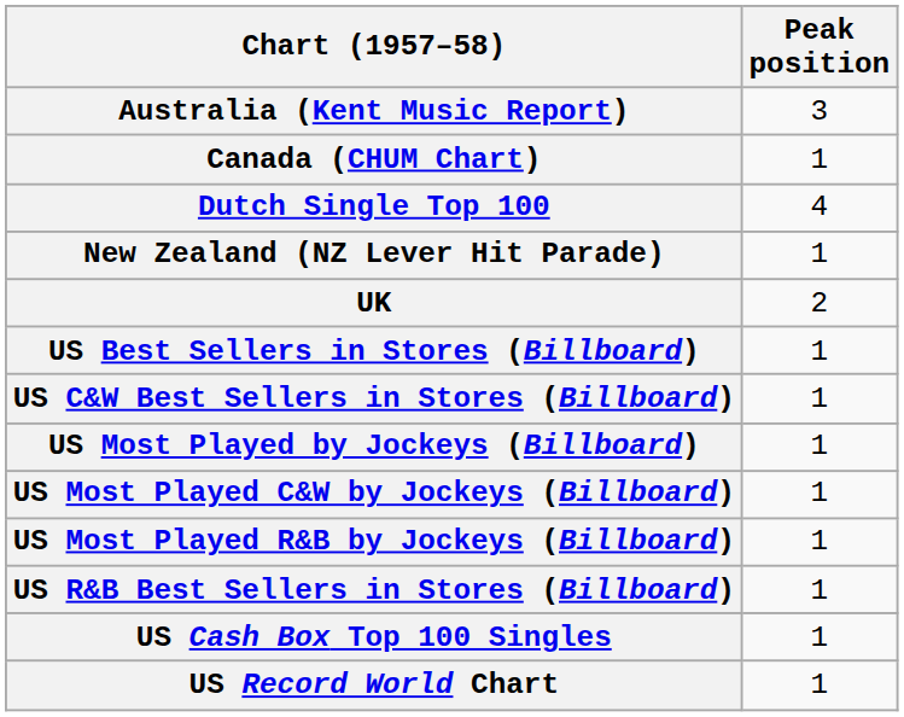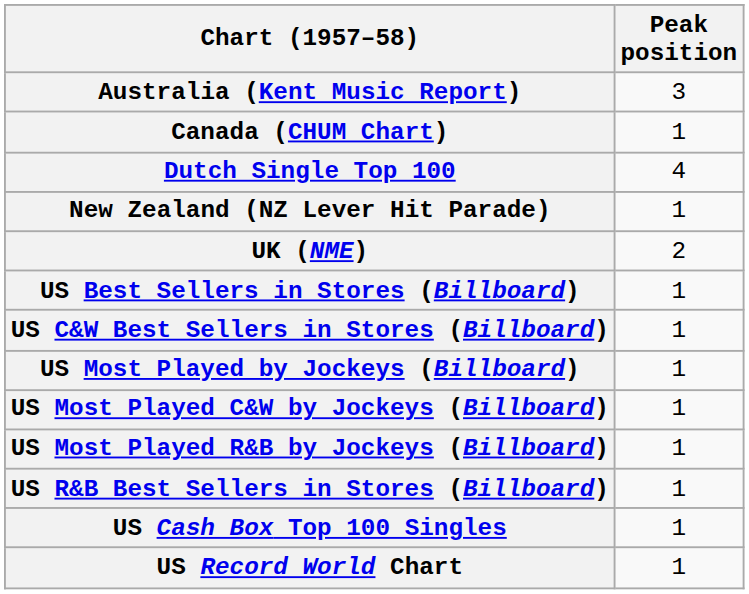 <table class="wikitable sortable plainrowheaders" style="text-align:center;">
 <tr>
 <th scope="col">Chart (1957–58)</th>
 <th scope="col">Peak<br>position</th>
 </tr>
 <tr>
 <th scope="row">Australia (<a href='#'>Kent Music Report</a>)</th>
 <td>3</td>
 </tr>
 <tr>
 <th scope="row">Canada (<a href='#'>CHUM Chart</a>)</th>
 <td>1</td>
 </tr>
 <tr>
 <th scope="row"><a href='#'>Dutch Single Top 100</a></th>
 <td>4</td>
 </tr>
 <tr>
 <th scope="row">New Zealand (NZ Lever Hit Parade)</th>
 <td>1</td>
 </tr>
 <tr>
-<th scope="row">UK</th>
-<td align="center">2</td>
+<th scope="row">UK (<em><a href='#'>NME</a></em>)</th>
+<td>2</td>
 </tr>
 <tr>
 <th scope="row">US <a href='#'>Best Sellers in Stores</a> (<em><a href='#'>Billboard</a></em>)</th>
 <td align="center">1</td>
 </tr>
 <tr>
 <th scope="row">US <a href='#'>C&W Best Sellers in Stores</a> (<em><a href='#'>Billboard</a></em>)</th>
 <td align="center">1</td>
 </tr>
 <tr>
 <th scope="row">US <a href='#'>Most Played by Jockeys</a> (<em><a href='#'>Billboard</a></em>)</th>
 <td align="center">1</td>
 </tr>
 <tr>
 <th scope="row">US <a href='#'>Most Played C&W by Jockeys</a> (<em><a href='#'>Billboard</a></em>)</th>
 <td align="center">1</td>
 </tr>
 <tr>
 <th scope="row">US <a href='#'>Most Played R&B by Jockeys</a> (<em><a href='#'>Billboard</a></em>)</th>
 <td align="center">1</td>
 </tr>
 <tr>
 <th scope="row">US <a href='#'>R&B Best Sellers in Stores</a> (<em><a href='#'>Billboard</a></em>)</th>
 <td align="center">1</td>
 </tr>
 <tr>
 <th scope="row">US <a href='#'><em>Cash Box</em> Top 100 Singles</a></th>
 <td>1</td>
 </tr>
 <tr>
 <th scope="row">US <em><a href='#'>Record World</a></em> Chart</th>
 <td>1</td>
 </tr>
 </table>
